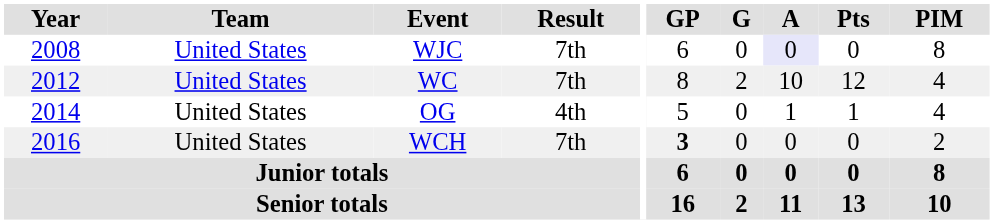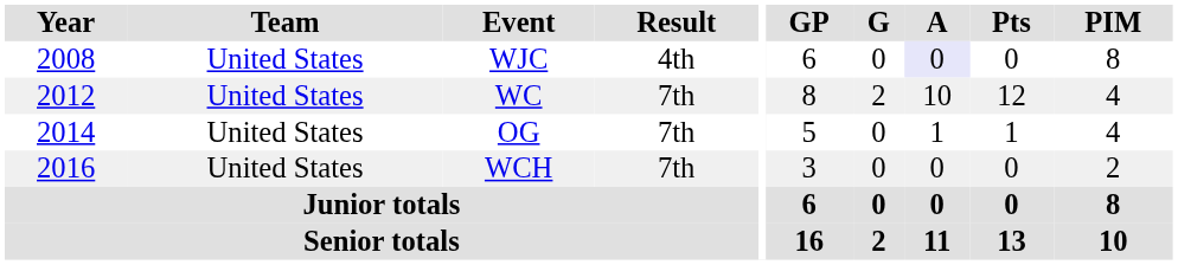 <table border="0" cellpadding="1" cellspacing="0" ID="Table3" style="text-align:center; width:40em">
 <tr bgcolor="#e0e0e0">
 <th>Year</th>
 <th>Team</th>
 <th>Event</th>
 <th>Result</th>
 <th rowspan="99" bgcolor="#ffffff"></th>
 <th>GP</th>
 <th>G</th>
 <th>A</th>
 <th>Pts</th>
 <th>PIM</th>
 </tr>
 <tr>
 <td><a href='#'>2008</a></td>
 <td><a href='#'>United States</a></td>
 <td><a href='#'>WJC</a></td>
-<td>7th</td>
+<td>4th</td>
 <td>6</td>
 <td>0</td>
 <td style="background: lavender;">0</td>
 <td>0</td>
 <td>8</td>
 </tr>
 <tr bgcolor="#f0f0f0">
 <td><a href='#'>2012</a></td>
 <td><a href='#'>United States</a></td>
 <td><a href='#'>WC</a></td>
 <td>7th</td>
 <td>8</td>
 <td>2</td>
 <td>10</td>
 <td>12</td>
 <td>4</td>
 </tr>
 <tr>
 <td><a href='#'>2014</a></td>
 <td>United States</td>
 <td><a href='#'>OG</a></td>
-<td>4th</td>
+<td>7th</td>
 <td>5</td>
 <td>0</td>
 <td>1</td>
 <td>1</td>
 <td>4</td>
 </tr>
 <tr style="background:#f0f0f0;">
 <td><a href='#'>2016</a></td>
 <td>United States</td>
 <td><a href='#'>WCH</a></td>
 <td>7th</td>
-<td><strong>3</strong></td>
+<td>3</td>
 <td>0</td>
 <td>0</td>
 <td>0</td>
 <td>2</td>
 </tr>
 <tr bgcolor="#e0e0e0">
 <th colspan="4">Junior totals</th>
 <th>6</th>
 <th>0</th>
 <th>0</th>
 <th>0</th>
 <th>8</th>
 </tr>
 <tr bgcolor="#e0e0e0">
 <th colspan="4">Senior totals</th>
 <th>16</th>
 <th>2</th>
 <th>11</th>
 <th>13</th>
 <th>10</th>
 </tr>
 </table>
